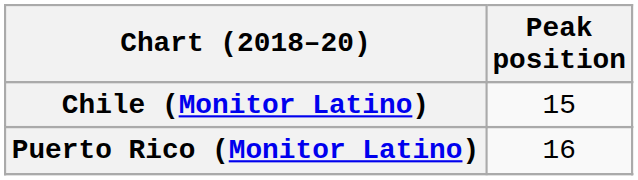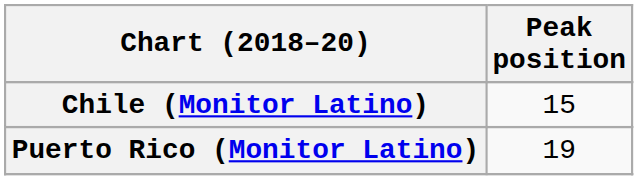 <table class="wikitable sortable plainrowheaders" style="text-align:center">
 <tr>
 <th scope="col">Chart (2018–20)</th>
 <th scope="col">Peak<br> position</th>
 </tr>
 <tr>
 </tr>
 <tr>
 </tr>
 <tr>
 <th scope="row">Chile (<a href='#'>Monitor Latino</a>)</th>
 <td>15</td>
 </tr>
 <tr>
 </tr>
 <tr>
 <th scope="row">Puerto Rico (<a href='#'>Monitor Latino</a>)</th>
-<td>16</td>
+<td>19</td>
 </tr>
 <tr>
 </tr>
 <tr>
 </tr>
 <tr>
 </tr>
 <tr>
 </tr>
 </table>
